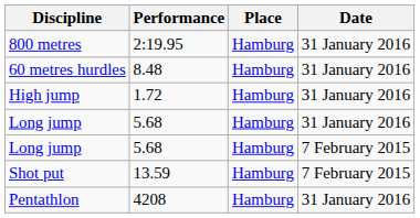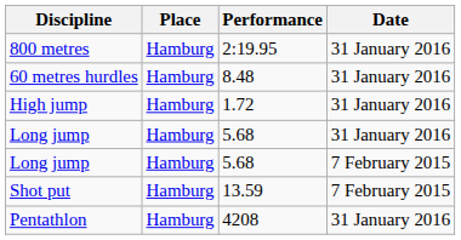 <table class="wikitable">
 <tr>
 <th>Discipline</th>
+<th>Place</th>
 <th>Performance</th>
-<th>Place</th>
 <th>Date</th>
 </tr>
 <tr>
 <td><a href='#'>800 metres</a></td>
+<td><a href='#'>Hamburg</a></td>
 <td>2:19.95</td>
-<td><a href='#'>Hamburg</a></td>
 <td>31 January 2016</td>
 </tr>
 <tr>
 <td><a href='#'>60 metres hurdles</a></td>
+<td><a href='#'>Hamburg</a></td>
 <td>8.48</td>
-<td><a href='#'>Hamburg</a></td>
 <td>31 January 2016</td>
 </tr>
 <tr>
 <td><a href='#'>High jump</a></td>
+<td><a href='#'>Hamburg</a></td>
 <td>1.72</td>
-<td><a href='#'>Hamburg</a></td>
 <td>31 January 2016</td>
 </tr>
 <tr>
 <td><a href='#'>Long jump</a></td>
+<td><a href='#'>Hamburg</a></td>
 <td>5.68</td>
-<td><a href='#'>Hamburg</a></td>
 <td>31 January 2016</td>
 </tr>
 <tr>
 <td><a href='#'>Long jump</a></td>
+<td><a href='#'>Hamburg</a></td>
 <td>5.68</td>
-<td><a href='#'>Hamburg</a></td>
 <td>7 February 2015</td>
 </tr>
 <tr>
 <td><a href='#'>Shot put</a></td>
+<td><a href='#'>Hamburg</a></td>
 <td>13.59</td>
-<td><a href='#'>Hamburg</a></td>
 <td>7 February 2015</td>
 </tr>
 <tr>
 <td><a href='#'>Pentathlon</a></td>
+<td><a href='#'>Hamburg</a></td>
 <td>4208</td>
-<td><a href='#'>Hamburg</a></td>
 <td>31 January 2016</td>
 </tr>
 </table>
